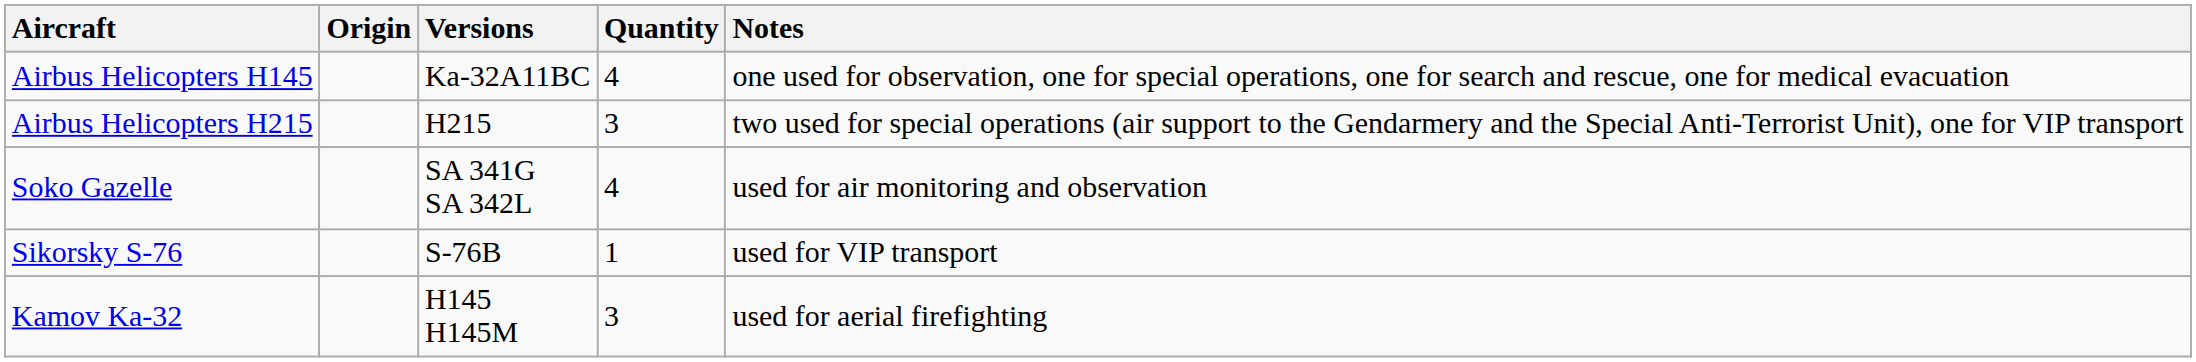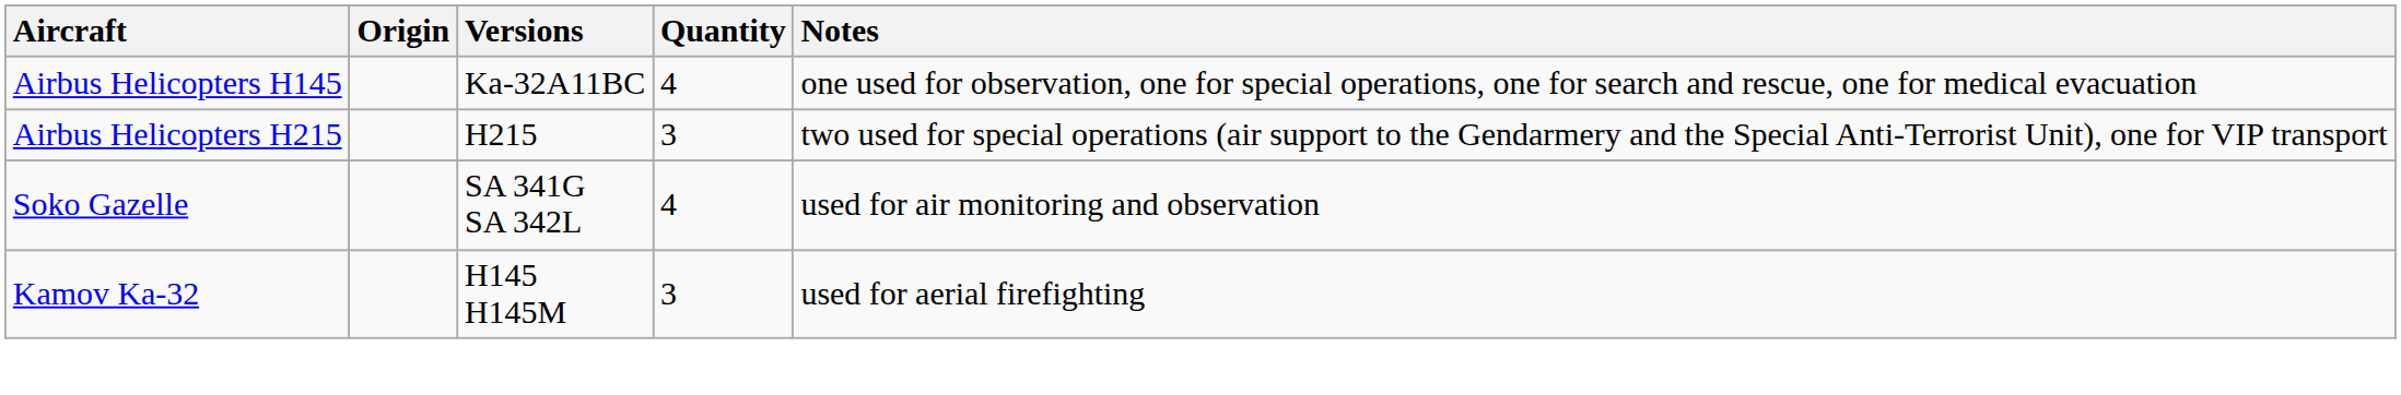 <table class="wikitable">
 <tr>
 <th style="text-align: left;">Aircraft</th>
 <th style="text-align: left;">Origin</th>
 <th style="text-align: left;">Versions</th>
 <th style="text-align: left;">Quantity</th>
 <th style="text-align: left;">Notes</th>
 </tr>
 <tr>
 <td><a href='#'>Airbus Helicopters H145</a></td>
 <td></td>
 <td>Ka-32A11BC</td>
 <td>4</td>
 <td>one used for observation, one for special operations, one for search and rescue, one for medical evacuation</td>
 </tr>
 <tr>
 <td><a href='#'>Airbus Helicopters H215</a></td>
 <td></td>
 <td>H215</td>
 <td>3</td>
 <td>two used for special operations (air support to the Gendarmery and the Special Anti-Terrorist Unit), one for VIP transport</td>
 </tr>
 <tr>
 <td><a href='#'>Soko Gazelle</a></td>
 <td></td>
 <td>SA 341G<br>SA 342L</td>
 <td>4</td>
 <td>used for air monitoring and observation</td>
 </tr>
 <tr>
-<td><a href='#'>Sikorsky S-76</a></td>
-<td></td>
-<td>S-76B</td>
-<td>1</td>
-<td>used for VIP transport</td>
-</tr>
-<tr>
 <td><a href='#'>Kamov Ka-32</a></td>
 <td></td>
 <td>H145<br>H145M</td>
 <td>3</td>
 <td>used for aerial firefighting</td>
 </tr>
 </table>
